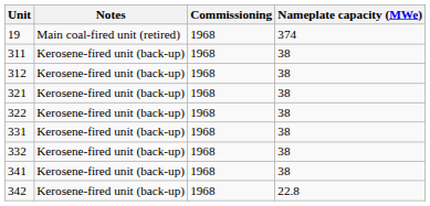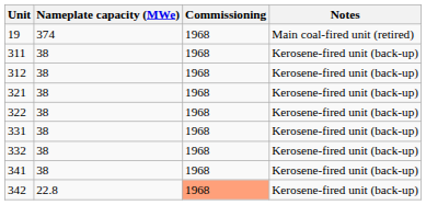 <table class="wikitable">
 <tr>
 <th>Unit</th>
+<th>Nameplate capacity (<a href='#'>MWe</a>)</th>
+<th>Commissioning</th>
 <th>Notes</th>
-<th>Commissioning</th>
-<th>Nameplate capacity (<a href='#'>MWe</a>)</th>
 </tr>
 <tr>
 <td>19</td>
+<td>374</td>
+<td>1968</td>
 <td>Main coal-fired unit (retired)</td>
-<td>1968</td>
-<td>374</td>
 </tr>
 <tr>
 <td>311</td>
+<td>38</td>
+<td>1968</td>
 <td>Kerosene-fired unit (back-up)</td>
-<td>1968</td>
-<td>38</td>
 </tr>
 <tr>
 <td>312</td>
+<td>38</td>
+<td>1968</td>
 <td>Kerosene-fired unit (back-up)</td>
-<td>1968</td>
-<td>38</td>
 </tr>
 <tr>
 <td>321</td>
+<td>38</td>
+<td>1968</td>
 <td>Kerosene-fired unit (back-up)</td>
-<td>1968</td>
-<td>38</td>
 </tr>
 <tr>
 <td>322</td>
+<td>38</td>
+<td>1968</td>
 <td>Kerosene-fired unit (back-up)</td>
-<td>1968</td>
-<td>38</td>
 </tr>
 <tr>
 <td>331</td>
+<td>38</td>
+<td>1968</td>
 <td>Kerosene-fired unit (back-up)</td>
-<td>1968</td>
-<td>38</td>
 </tr>
 <tr>
 <td>332</td>
+<td>38</td>
+<td>1968</td>
 <td>Kerosene-fired unit (back-up)</td>
-<td>1968</td>
-<td>38</td>
 </tr>
 <tr>
 <td>341</td>
+<td>38</td>
+<td>1968</td>
 <td>Kerosene-fired unit (back-up)</td>
-<td>1968</td>
-<td>38</td>
 </tr>
 <tr>
 <td>342</td>
+<td>22.8</td>
+<td style="background: lightsalmon;">1968</td>
 <td>Kerosene-fired unit (back-up)</td>
-<td>1968</td>
-<td>22.8</td>
 </tr>
 </table>
